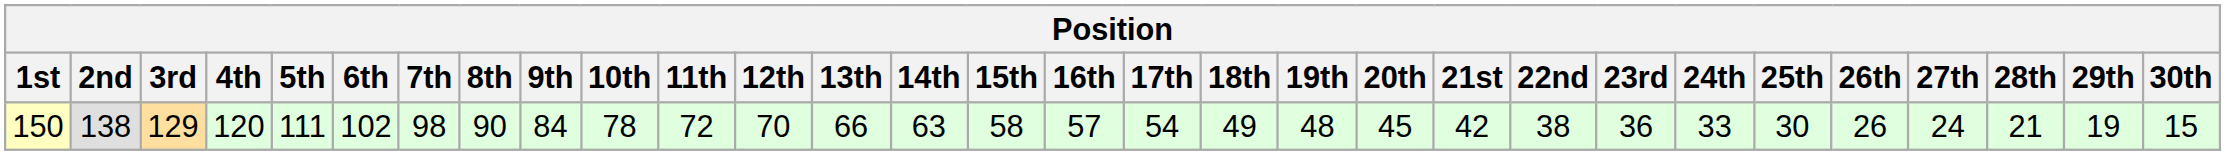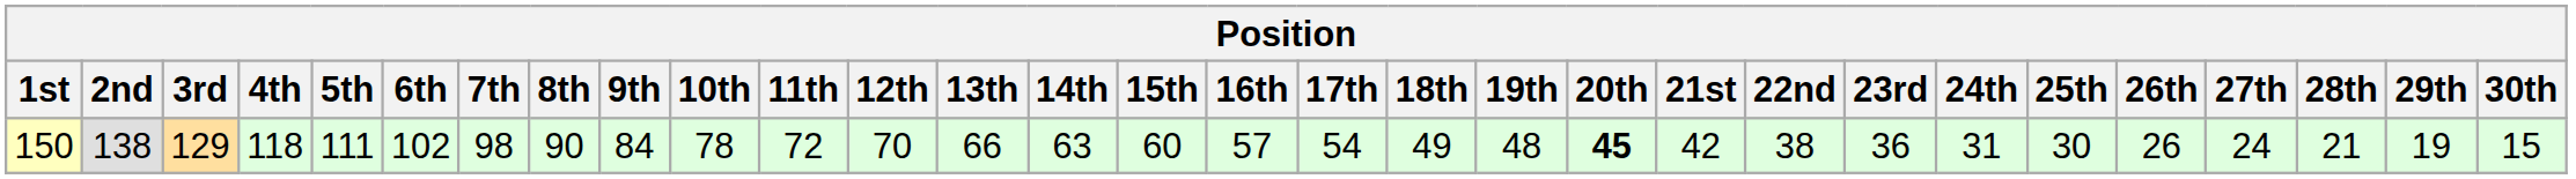 <table class="wikitable" style="font-size:85%; text-align:center">
 <tr>
 <th colspan="36">Position</th>
 </tr>
 <tr>
 <th>1st</th>
 <th>2nd</th>
 <th>3rd</th>
 <th>4th</th>
 <th>5th</th>
 <th>6th</th>
 <th>7th</th>
 <th>8th</th>
 <th>9th</th>
 <th>10th</th>
 <th>11th</th>
 <th>12th</th>
 <th>13th</th>
 <th>14th</th>
 <th>15th</th>
 <th>16th</th>
 <th>17th</th>
 <th>18th</th>
 <th>19th</th>
 <th>20th</th>
 <th>21st</th>
 <th>22nd</th>
 <th>23rd</th>
 <th>24th</th>
 <th>25th</th>
 <th>26th</th>
 <th>27th</th>
 <th>28th</th>
 <th>29th</th>
 <th>30th</th>
 </tr>
 <tr style="background: #dfffdf">
 <td style="background: #ffffbf">150</td>
 <td style="background: #dfdfdf">138</td>
 <td style="background: #ffdf9f">129</td>
-<td>120</td>
+<td>118</td>
 <td>111</td>
 <td>102</td>
 <td>98</td>
 <td>90</td>
 <td>84</td>
 <td>78</td>
 <td>72</td>
 <td>70</td>
 <td>66</td>
 <td>63</td>
-<td>58</td>
+<td>60</td>
 <td>57</td>
 <td>54</td>
 <td>49</td>
 <td>48</td>
-<td>45</td>
+<td><strong>45</strong></td>
 <td>42</td>
 <td>38</td>
 <td>36</td>
-<td>33</td>
+<td>31</td>
 <td>30</td>
 <td>26</td>
 <td>24</td>
 <td>21</td>
 <td>19</td>
 <td>15</td>
 </tr>
 </table>
